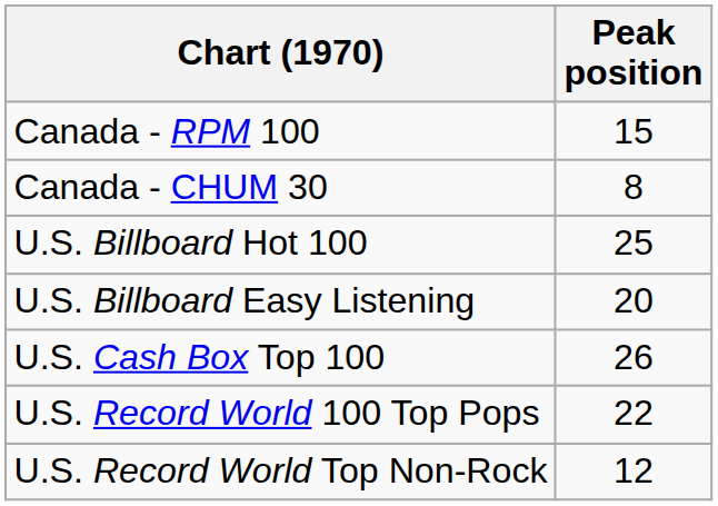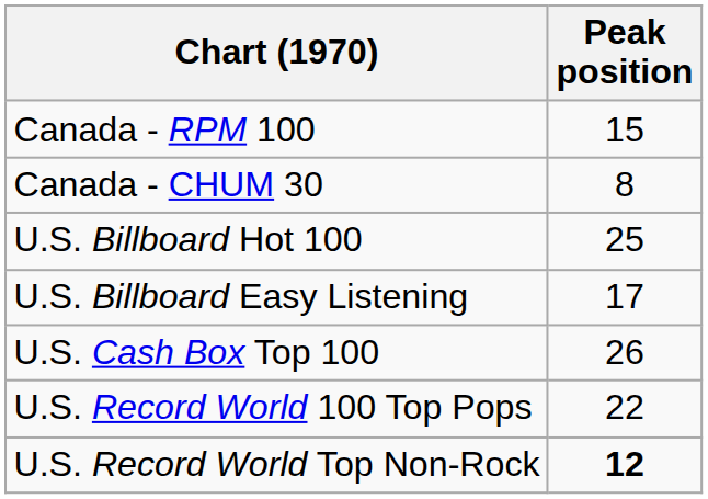 <table class="wikitable sortable">
 <tr>
 <th>Chart (1970)</th>
 <th>Peak<br>position</th>
 </tr>
 <tr>
 <td>Canada - <em><a href='#'>RPM</a></em> 100</td>
 <td style="text-align:center;">15</td>
 </tr>
 <tr>
 <td>Canada - <a href='#'>CHUM</a> 30</td>
 <td style="text-align:center;">8</td>
 </tr>
 <tr>
 <td>U.S. <em>Billboard</em> Hot 100</td>
 <td style="text-align:center;">25</td>
 </tr>
 <tr>
 <td>U.S. <em>Billboard</em> Easy Listening</td>
-<td style="text-align:center;">20</td>
+<td style="text-align:center;">17</td>
 </tr>
 <tr>
 <td>U.S. <em><a href='#'>Cash Box</a></em> Top 100</td>
 <td style="text-align:center;">26</td>
 </tr>
 <tr>
 <td>U.S. <em><a href='#'>Record World</a></em> 100 Top Pops</td>
 <td style="text-align:center;">22</td>
 </tr>
 <tr>
 <td>U.S. <em>Record World</em> Top Non-Rock</td>
-<td style="text-align:center;">12</td>
+<td style="text-align:center;"><strong>12</strong></td>
 </tr>
 </table>
